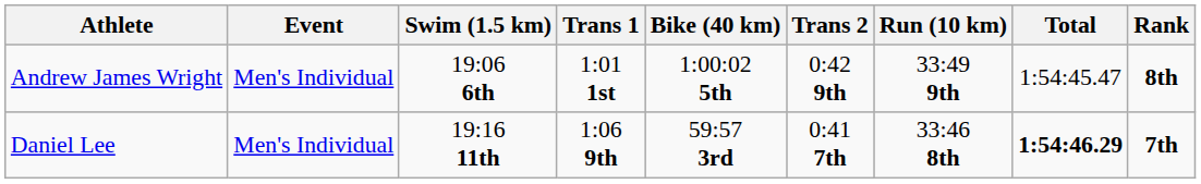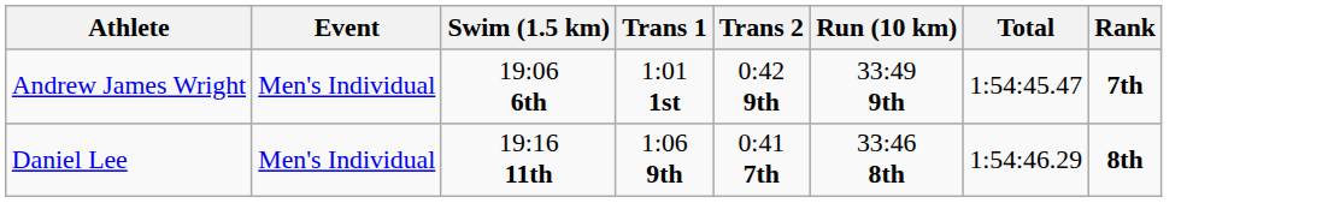 <table class="wikitable" style="font-size:90%">
 <tr>
 <th>Athlete</th>
 <th>Event</th>
 <th>Swim (1.5 km)</th>
 <th>Trans 1</th>
-<th>Bike (40 km)</th>
 <th>Trans 2</th>
 <th>Run (10 km)</th>
 <th>Total</th>
 <th>Rank</th>
 </tr>
 <tr>
 <td><a href='#'>Andrew James Wright</a></td>
 <td><a href='#'>Men's Individual</a></td>
 <td align=center>19:06<br><strong>6th</strong></td>
 <td align=center>1:01<br><strong>1st</strong></td>
-<td align=center>1:00:02<br><strong>5th</strong></td>
 <td align=center>0:42<br><strong>9th</strong></td>
 <td align=center>33:49<br><strong>9th</strong></td>
 <td align=center>1:54:45.47</td>
-<td align=center><strong>8th</strong></td>
+<td align=center><strong>7th</strong></td>
 </tr>
 <tr>
 <td><a href='#'>Daniel Lee</a></td>
 <td><a href='#'>Men's Individual</a></td>
 <td align=center>19:16<br><strong>11th</strong></td>
 <td align=center>1:06<br><strong>9th</strong></td>
-<td align=center>59:57<br><strong>3rd</strong></td>
 <td align=center>0:41<br><strong>7th</strong></td>
 <td align=center>33:46<br><strong>8th</strong></td>
-<td align=center><strong>1:54:46.29</strong></td>
-<td align=center><strong>7th</strong></td>
+<td align=center>1:54:46.29</td>
+<td align=center><strong>8th</strong></td>
 </tr>
 </table>
